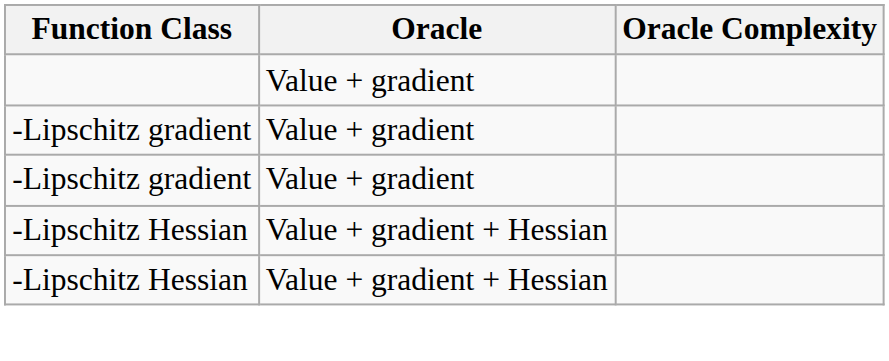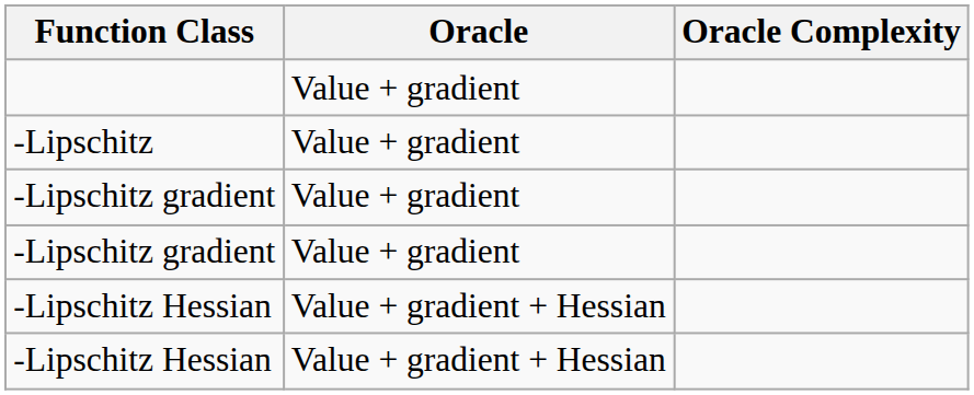 <table class="wikitable">
 <tr>
 <th>Function Class</th>
 <th>Oracle</th>
 <th>Oracle Complexity</th>
 </tr>
 <tr>
 <td></td>
+<td>Value + gradient</td>
+<td> </td>
+</tr>
+<tr>
+<td>-Lipschitz</td>
 <td>Value + gradient</td>
 <td> </td>
 </tr>
 <tr>
 <td>-Lipschitz gradient</td>
 <td>Value + gradient</td>
 <td> </td>
 </tr>
 <tr>
 <td>-Lipschitz gradient</td>
 <td>Value + gradient</td>
 <td> </td>
 </tr>
 <tr>
 <td>-Lipschitz Hessian</td>
 <td>Value + gradient + Hessian</td>
 <td> </td>
 </tr>
 <tr>
 <td>-Lipschitz Hessian</td>
 <td>Value + gradient + Hessian</td>
 <td> </td>
 </tr>
 </table>
